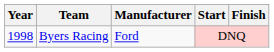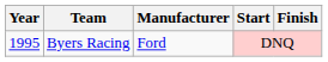 <table class="wikitable" style="font-size: 90%;">
 <tr>
 <th>Year</th>
 <th>Team</th>
 <th>Manufacturer</th>
 <th>Start</th>
 <th>Finish</th>
 </tr>
 <tr>
-<td><a href='#'>1998</a></td>
+<td><a href='#'>1995</a></td>
 <td rowspan=2><a href='#'>Byers Racing</a></td>
 <td rowspan=2><a href='#'>Ford</a></td>
 <td align=center colspan=2 style="background:#FFCFCF;">DNQ</td>
 </tr>
 </table>
